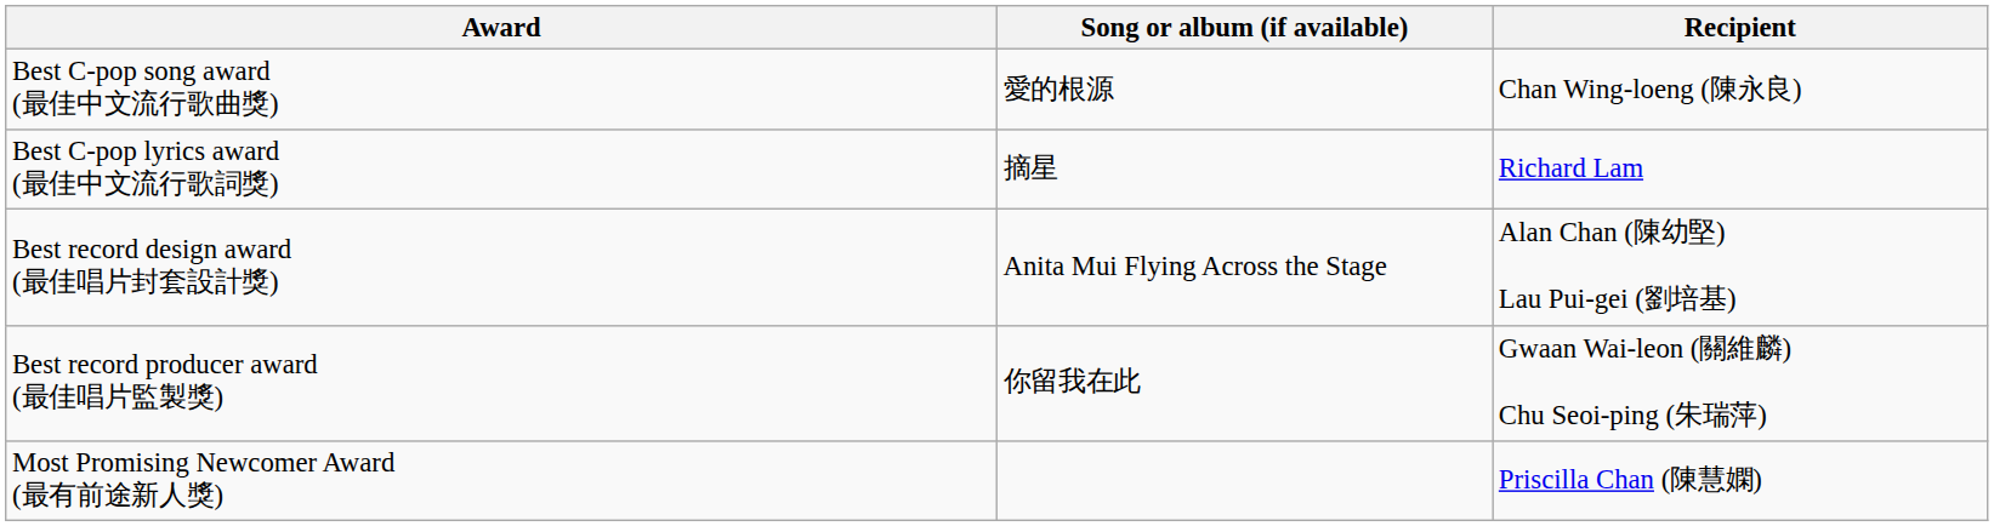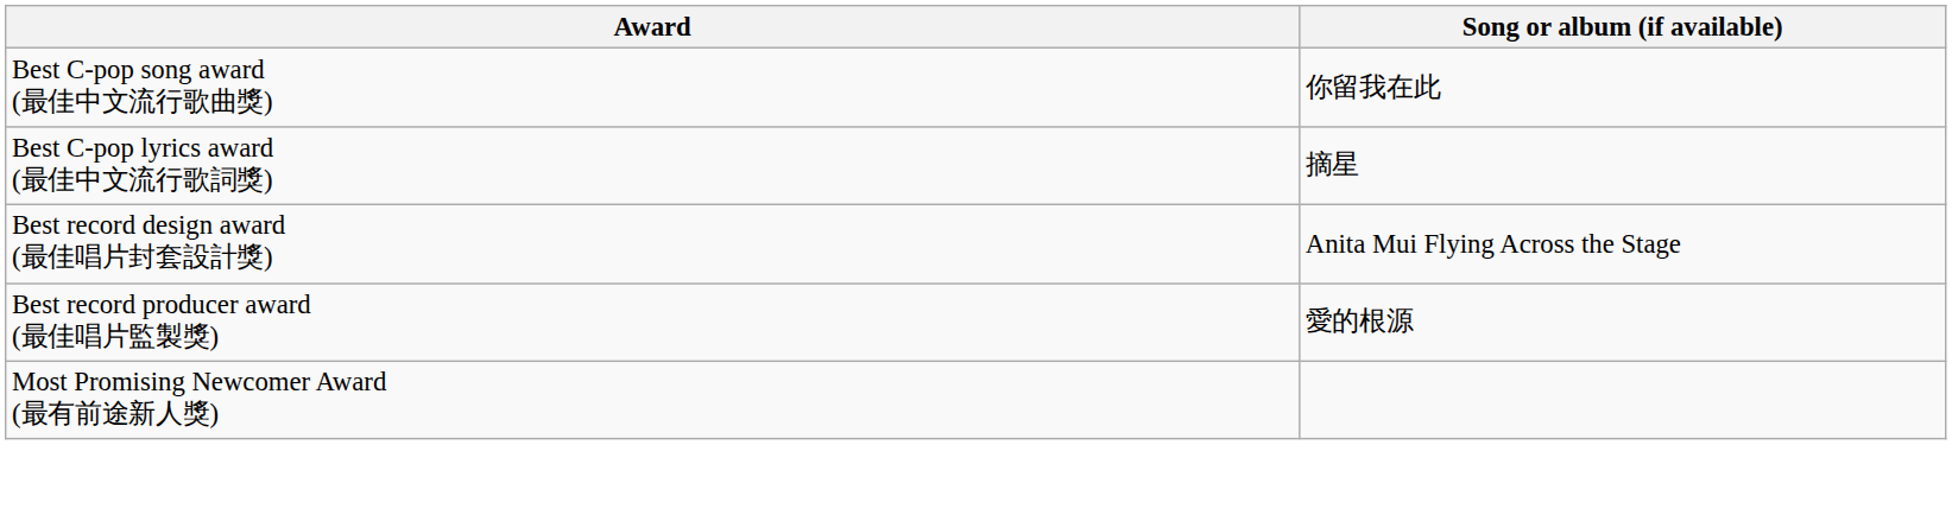 <table class="wikitable">
 <tr>
 <th width=40%>Award</th>
 <th width=20%>Song or album (if available)</th>
-<th width=20%>Recipient</th>
 </tr>
 <tr>
 <td>Best C-pop song award<br>(最佳中文流行歌曲獎)</td>
-<td>愛的根源</td>
-<td>Chan Wing-loeng (陳永良)</td>
+<td>你留我在此</td>
 </tr>
 <tr>
 <td>Best C-pop lyrics award<br>(最佳中文流行歌詞獎)</td>
 <td>摘星</td>
-<td><a href='#'>Richard Lam</a></td>
 </tr>
 <tr>
 <td>Best record design award<br>(最佳唱片封套設計獎)</td>
 <td>Anita Mui Flying Across the Stage</td>
-<td>Alan Chan (陳幼堅)<br><br>Lau Pui-gei (劉培基)</td>
 </tr>
 <tr>
 <td>Best record producer award<br>(最佳唱片監製獎)</td>
-<td>你留我在此</td>
-<td>Gwaan Wai-leon (關維麟)<br><br> Chu Seoi-ping (朱瑞萍)</td>
+<td>愛的根源</td>
 </tr>
 <tr>
 <td>Most Promising Newcomer Award<br>(最有前途新人獎)</td>
 <td></td>
-<td><a href='#'>Priscilla Chan</a> (陳慧嫻)</td>
 </tr>
 </table>
